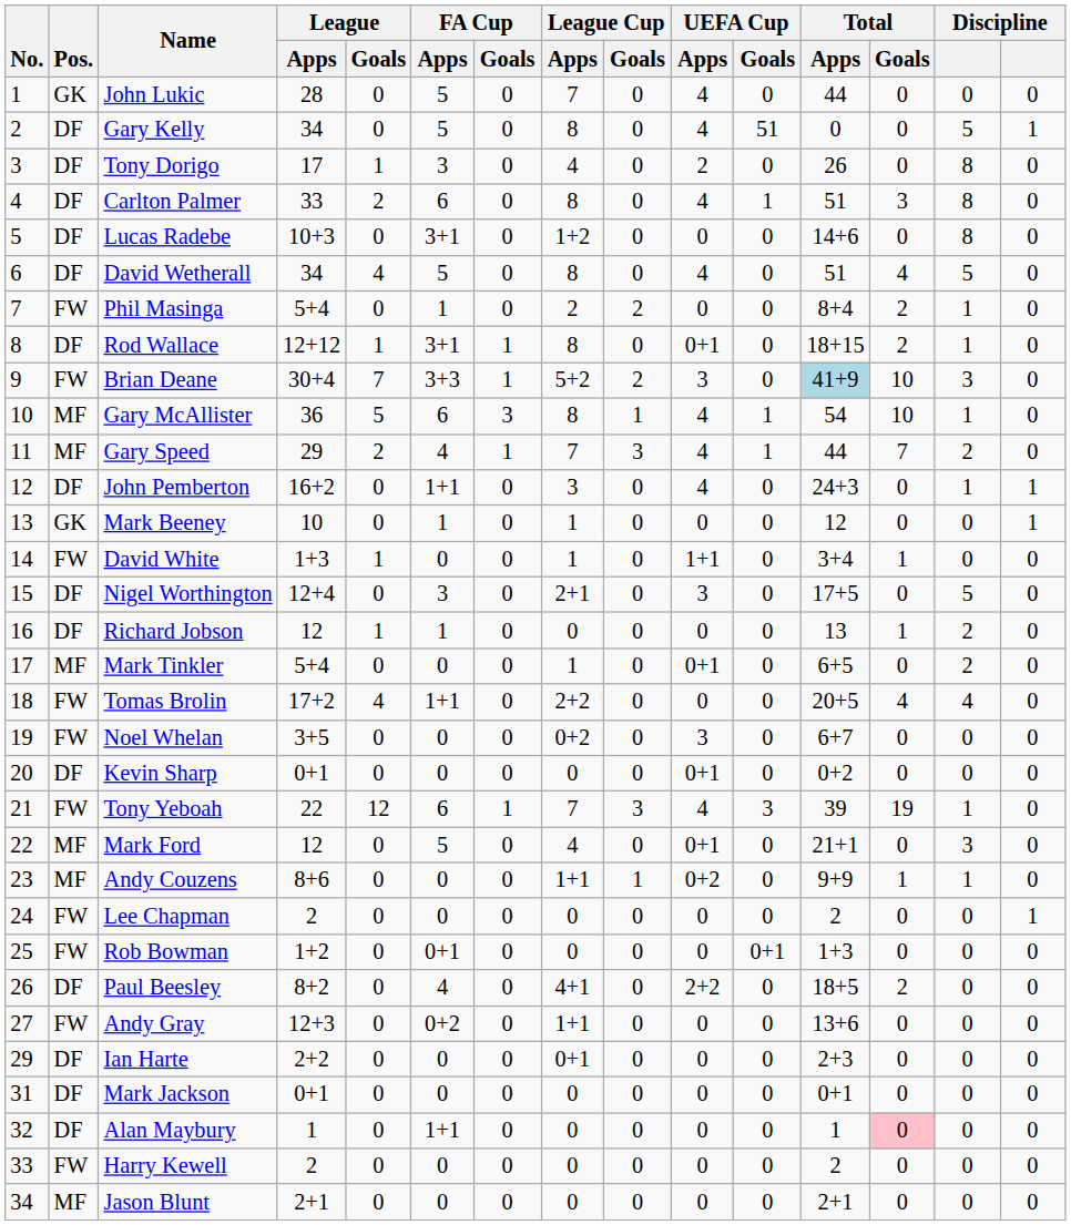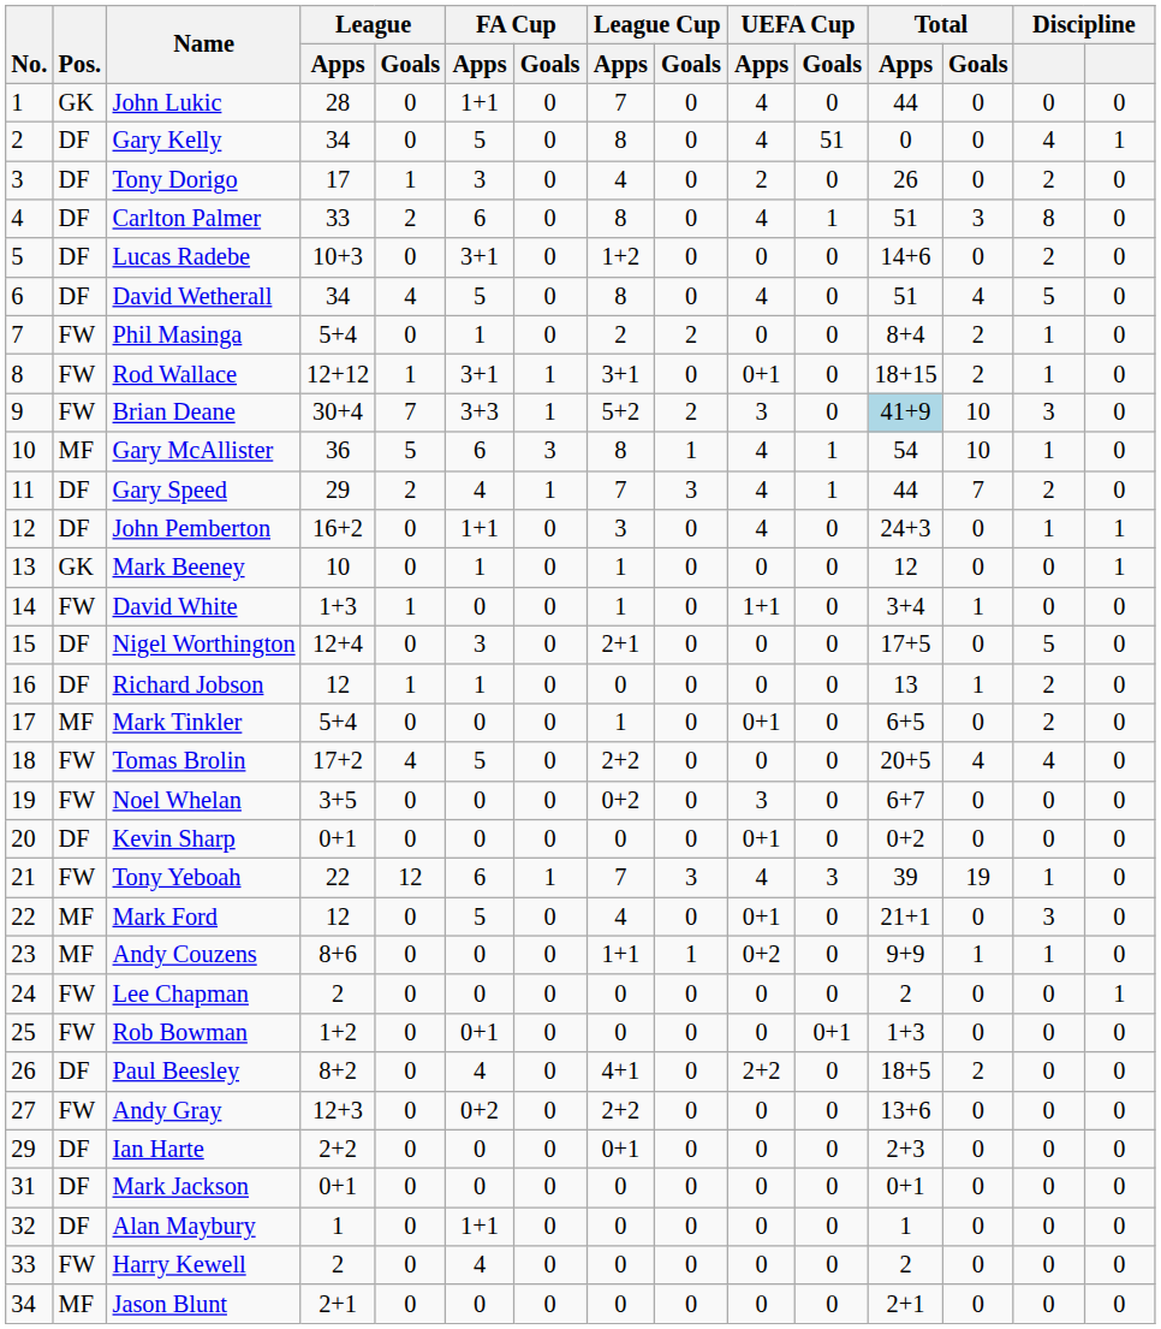 <table class="wikitable" style="text-align:center">
 <tr>
 <th rowspan="2" valign="bottom">No.</th>
 <th rowspan="2" valign="bottom">Pos.</th>
 <th rowspan="2">Name</th>
 <th colspan="2" width="85">League</th>
 <th colspan="2" width="85">FA Cup</th>
 <th colspan="2" width="85">League Cup</th>
 <th colspan="2" width="85">UEFA Cup</th>
 <th colspan="2" width="85">Total</th>
 <th colspan="2" width="85">Discipline</th>
 </tr>
 <tr>
 <th>Apps</th>
 <th>Goals</th>
 <th>Apps</th>
 <th>Goals</th>
 <th>Apps</th>
 <th>Goals</th>
 <th>Apps</th>
 <th>Goals</th>
 <th>Apps</th>
 <th>Goals</th>
 <th></th>
 <th></th>
 </tr>
 <tr>
 <td align="left">1</td>
 <td align="left">GK</td>
 <td align="left"> <a href='#'>John Lukic</a></td>
 <td>28</td>
 <td>0</td>
-<td>5</td>
+<td>1+1</td>
 <td>0</td>
 <td>7</td>
 <td>0</td>
 <td>4</td>
 <td>0</td>
 <td>44</td>
 <td>0</td>
 <td>0</td>
 <td>0</td>
 </tr>
 <tr>
 <td align="left">2</td>
 <td align="left">DF</td>
 <td align="left"> <a href='#'>Gary Kelly</a></td>
 <td>34</td>
 <td>0</td>
 <td>5</td>
 <td>0</td>
 <td>8</td>
 <td>0</td>
 <td>4</td>
 <td>51</td>
 <td>0</td>
 <td>0</td>
-<td>5</td>
+<td>4</td>
 <td>1</td>
 </tr>
 <tr>
 <td align="left">3</td>
 <td align="left">DF</td>
 <td align="left"> <a href='#'>Tony Dorigo</a></td>
 <td>17</td>
 <td>1</td>
 <td>3</td>
 <td>0</td>
 <td>4</td>
 <td>0</td>
 <td>2</td>
 <td>0</td>
 <td>26</td>
 <td>0</td>
-<td>8</td>
+<td>2</td>
 <td>0</td>
 </tr>
 <tr>
 <td align="left">4</td>
 <td align="left">DF</td>
 <td align="left"> <a href='#'>Carlton Palmer</a></td>
 <td>33</td>
 <td>2</td>
 <td>6</td>
 <td>0</td>
 <td>8</td>
 <td>0</td>
 <td>4</td>
 <td>1</td>
 <td>51</td>
 <td>3</td>
 <td>8</td>
 <td>0</td>
 </tr>
 <tr>
 <td align="left">5</td>
 <td align="left">DF</td>
 <td align="left"> <a href='#'>Lucas Radebe</a></td>
 <td>10+3</td>
 <td>0</td>
 <td>3+1</td>
 <td>0</td>
 <td>1+2</td>
 <td>0</td>
 <td>0</td>
 <td>0</td>
 <td>14+6</td>
 <td>0</td>
-<td>8</td>
+<td>2</td>
 <td>0</td>
 </tr>
 <tr>
 <td align="left">6</td>
 <td align="left">DF</td>
 <td align="left"> <a href='#'>David Wetherall</a></td>
 <td>34</td>
 <td>4</td>
 <td>5</td>
 <td>0</td>
 <td>8</td>
 <td>0</td>
 <td>4</td>
 <td>0</td>
 <td>51</td>
 <td>4</td>
 <td>5</td>
 <td>0</td>
 </tr>
 <tr>
 <td align="left">7</td>
 <td align="left">FW</td>
 <td align="left"> <a href='#'>Phil Masinga</a></td>
 <td>5+4</td>
 <td>0</td>
 <td>1</td>
 <td>0</td>
 <td>2</td>
 <td>2</td>
 <td>0</td>
 <td>0</td>
 <td>8+4</td>
 <td>2</td>
 <td>1</td>
 <td>0</td>
 </tr>
 <tr>
 <td align="left">8</td>
-<td align="left">DF</td>
+<td align="left">FW</td>
 <td align="left"> <a href='#'>Rod Wallace</a></td>
 <td>12+12</td>
 <td>1</td>
 <td>3+1</td>
 <td>1</td>
-<td>8</td>
+<td>3+1</td>
 <td>0</td>
 <td>0+1</td>
 <td>0</td>
 <td>18+15</td>
 <td>2</td>
 <td>1</td>
 <td>0</td>
 </tr>
 <tr>
 <td align="left">9</td>
 <td align="left">FW</td>
 <td align="left"> <a href='#'>Brian Deane</a></td>
 <td>30+4</td>
 <td>7</td>
 <td>3+3</td>
 <td>1</td>
 <td>5+2</td>
 <td>2</td>
 <td>3</td>
 <td>0</td>
 <td style="background: lightblue;">41+9</td>
 <td>10</td>
 <td>3</td>
 <td>0</td>
 </tr>
 <tr>
 <td align="left">10</td>
 <td align="left">MF</td>
 <td align="left"> <a href='#'>Gary McAllister</a></td>
 <td>36</td>
 <td>5</td>
 <td>6</td>
 <td>3</td>
 <td>8</td>
 <td>1</td>
 <td>4</td>
 <td>1</td>
 <td>54</td>
 <td>10</td>
 <td>1</td>
 <td>0</td>
 </tr>
 <tr>
 <td align="left">11</td>
-<td align="left">MF</td>
+<td align="left">DF</td>
 <td align="left"> <a href='#'>Gary Speed</a></td>
 <td>29</td>
 <td>2</td>
 <td>4</td>
 <td>1</td>
 <td>7</td>
 <td>3</td>
 <td>4</td>
 <td>1</td>
 <td>44</td>
 <td>7</td>
 <td>2</td>
 <td>0</td>
 </tr>
 <tr>
 <td align="left">12</td>
 <td align="left">DF</td>
 <td align="left"> <a href='#'>John Pemberton</a></td>
 <td>16+2</td>
 <td>0</td>
 <td>1+1</td>
 <td>0</td>
 <td>3</td>
 <td>0</td>
 <td>4</td>
 <td>0</td>
 <td>24+3</td>
 <td>0</td>
 <td>1</td>
 <td>1</td>
 </tr>
 <tr>
 <td align="left">13</td>
 <td align="left">GK</td>
 <td align="left"> <a href='#'>Mark Beeney</a></td>
 <td>10</td>
 <td>0</td>
 <td>1</td>
 <td>0</td>
 <td>1</td>
 <td>0</td>
 <td>0</td>
 <td>0</td>
 <td>12</td>
 <td>0</td>
 <td>0</td>
 <td>1</td>
 </tr>
 <tr>
 <td align="left">14</td>
 <td align="left">FW</td>
 <td align="left"> <a href='#'>David White</a></td>
 <td>1+3</td>
 <td>1</td>
 <td>0</td>
 <td>0</td>
 <td>1</td>
 <td>0</td>
 <td>1+1</td>
 <td>0</td>
 <td>3+4</td>
 <td>1</td>
 <td>0</td>
 <td>0</td>
 </tr>
 <tr>
 <td align="left">15</td>
 <td align="left">DF</td>
 <td align="left"> <a href='#'>Nigel Worthington</a></td>
 <td>12+4</td>
 <td>0</td>
 <td>3</td>
 <td>0</td>
 <td>2+1</td>
 <td>0</td>
-<td>3</td>
+<td>0</td>
 <td>0</td>
 <td>17+5</td>
 <td>0</td>
 <td>5</td>
 <td>0</td>
 </tr>
 <tr>
 <td align="left">16</td>
 <td align="left">DF</td>
 <td align="left"> <a href='#'>Richard Jobson</a></td>
 <td>12</td>
 <td>1</td>
 <td>1</td>
 <td>0</td>
 <td>0</td>
 <td>0</td>
 <td>0</td>
 <td>0</td>
 <td>13</td>
 <td>1</td>
 <td>2</td>
 <td>0</td>
 </tr>
 <tr>
 <td align="left">17</td>
 <td align="left">MF</td>
 <td align="left"> <a href='#'>Mark Tinkler</a></td>
 <td>5+4</td>
 <td>0</td>
 <td>0</td>
 <td>0</td>
 <td>1</td>
 <td>0</td>
 <td>0+1</td>
 <td>0</td>
 <td>6+5</td>
 <td>0</td>
 <td>2</td>
 <td>0</td>
 </tr>
 <tr>
 <td align="left">18</td>
 <td align="left">FW</td>
 <td align="left"> <a href='#'>Tomas Brolin</a></td>
 <td>17+2</td>
 <td>4</td>
-<td>1+1</td>
+<td>5</td>
 <td>0</td>
 <td>2+2</td>
 <td>0</td>
 <td>0</td>
 <td>0</td>
 <td>20+5</td>
 <td>4</td>
 <td>4</td>
 <td>0</td>
 </tr>
 <tr>
 <td align="left">19</td>
 <td align="left">FW</td>
 <td align="left"> <a href='#'>Noel Whelan</a></td>
 <td>3+5</td>
 <td>0</td>
 <td>0</td>
 <td>0</td>
 <td>0+2</td>
 <td>0</td>
 <td>3</td>
 <td>0</td>
 <td>6+7</td>
 <td>0</td>
 <td>0</td>
 <td>0</td>
 </tr>
 <tr>
 <td align="left">20</td>
 <td align="left">DF</td>
 <td align="left"> <a href='#'>Kevin Sharp</a></td>
 <td>0+1</td>
 <td>0</td>
 <td>0</td>
 <td>0</td>
 <td>0</td>
 <td>0</td>
 <td>0+1</td>
 <td>0</td>
 <td>0+2</td>
 <td>0</td>
 <td>0</td>
 <td>0</td>
 </tr>
 <tr>
 <td align="left">21</td>
 <td align="left">FW</td>
 <td align="left"> <a href='#'>Tony Yeboah</a></td>
 <td>22</td>
 <td>12</td>
 <td>6</td>
 <td>1</td>
 <td>7</td>
 <td>3</td>
 <td>4</td>
 <td>3</td>
 <td>39</td>
 <td>19</td>
 <td>1</td>
 <td>0</td>
 </tr>
 <tr>
 <td align="left">22</td>
 <td align="left">MF</td>
 <td align="left"> <a href='#'>Mark Ford</a></td>
 <td>12</td>
 <td>0</td>
 <td>5</td>
 <td>0</td>
 <td>4</td>
 <td>0</td>
 <td>0+1</td>
 <td>0</td>
 <td>21+1</td>
 <td>0</td>
 <td>3</td>
 <td>0</td>
 </tr>
 <tr>
 <td align="left">23</td>
 <td align="left">MF</td>
 <td align="left"> <a href='#'>Andy Couzens</a></td>
 <td>8+6</td>
 <td>0</td>
 <td>0</td>
 <td>0</td>
 <td>1+1</td>
 <td>1</td>
 <td>0+2</td>
 <td>0</td>
 <td>9+9</td>
 <td>1</td>
 <td>1</td>
 <td>0</td>
 </tr>
 <tr>
 <td align="left">24</td>
 <td align="left">FW</td>
 <td align="left"> <a href='#'>Lee Chapman</a></td>
 <td>2</td>
 <td>0</td>
 <td>0</td>
 <td>0</td>
 <td>0</td>
 <td>0</td>
 <td>0</td>
 <td>0</td>
 <td>2</td>
 <td>0</td>
 <td>0</td>
 <td>1</td>
 </tr>
 <tr>
 <td align="left">25</td>
 <td align="left">FW</td>
 <td align="left"> <a href='#'>Rob Bowman</a></td>
 <td>1+2</td>
 <td>0</td>
 <td>0+1</td>
 <td>0</td>
 <td>0</td>
 <td>0</td>
 <td>0</td>
 <td>0+1</td>
 <td>1+3</td>
 <td>0</td>
 <td>0</td>
 <td>0</td>
 </tr>
 <tr>
 <td align="left">26</td>
 <td align="left">DF</td>
 <td align="left"> <a href='#'>Paul Beesley</a></td>
 <td>8+2</td>
 <td>0</td>
 <td>4</td>
 <td>0</td>
 <td>4+1</td>
 <td>0</td>
 <td>2+2</td>
 <td>0</td>
 <td>18+5</td>
 <td>2</td>
 <td>0</td>
 <td>0</td>
 </tr>
 <tr>
 <td align="left">27</td>
 <td align="left">FW</td>
 <td align="left"> <a href='#'>Andy Gray</a></td>
 <td>12+3</td>
 <td>0</td>
 <td>0+2</td>
 <td>0</td>
-<td>1+1</td>
+<td>2+2</td>
 <td>0</td>
 <td>0</td>
 <td>0</td>
 <td>13+6</td>
 <td>0</td>
 <td>0</td>
 <td>0</td>
 </tr>
 <tr>
 <td align="left">29</td>
 <td align="left">DF</td>
 <td align="left"> <a href='#'>Ian Harte</a></td>
 <td>2+2</td>
 <td>0</td>
 <td>0</td>
 <td>0</td>
 <td>0+1</td>
 <td>0</td>
 <td>0</td>
 <td>0</td>
 <td>2+3</td>
 <td>0</td>
 <td>0</td>
 <td>0</td>
 </tr>
 <tr>
 <td align="left">31</td>
 <td align="left">DF</td>
 <td align="left"> <a href='#'>Mark Jackson</a></td>
 <td>0+1</td>
 <td>0</td>
 <td>0</td>
 <td>0</td>
 <td>0</td>
 <td>0</td>
 <td>0</td>
 <td>0</td>
 <td>0+1</td>
 <td>0</td>
 <td>0</td>
 <td>0</td>
 </tr>
 <tr>
 <td align="left">32</td>
 <td align="left">DF</td>
 <td align="left"> <a href='#'>Alan Maybury</a></td>
 <td>1</td>
 <td>0</td>
 <td>1+1</td>
 <td>0</td>
 <td>0</td>
 <td>0</td>
 <td>0</td>
 <td>0</td>
 <td>1</td>
-<td style="background: pink;">0</td>
+<td>0</td>
 <td>0</td>
 <td>0</td>
 </tr>
 <tr>
 <td align="left">33</td>
 <td align="left">FW</td>
 <td align="left"> <a href='#'>Harry Kewell</a></td>
 <td>2</td>
 <td>0</td>
-<td>0</td>
+<td>4</td>
 <td>0</td>
 <td>0</td>
 <td>0</td>
 <td>0</td>
 <td>0</td>
 <td>2</td>
 <td>0</td>
 <td>0</td>
 <td>0</td>
 </tr>
 <tr>
 <td align="left">34</td>
 <td align="left">MF</td>
 <td align="left"> <a href='#'>Jason Blunt</a></td>
 <td>2+1</td>
 <td>0</td>
 <td>0</td>
 <td>0</td>
 <td>0</td>
 <td>0</td>
 <td>0</td>
 <td>0</td>
 <td>2+1</td>
 <td>0</td>
 <td>0</td>
 <td>0</td>
 </tr>
 </table>
